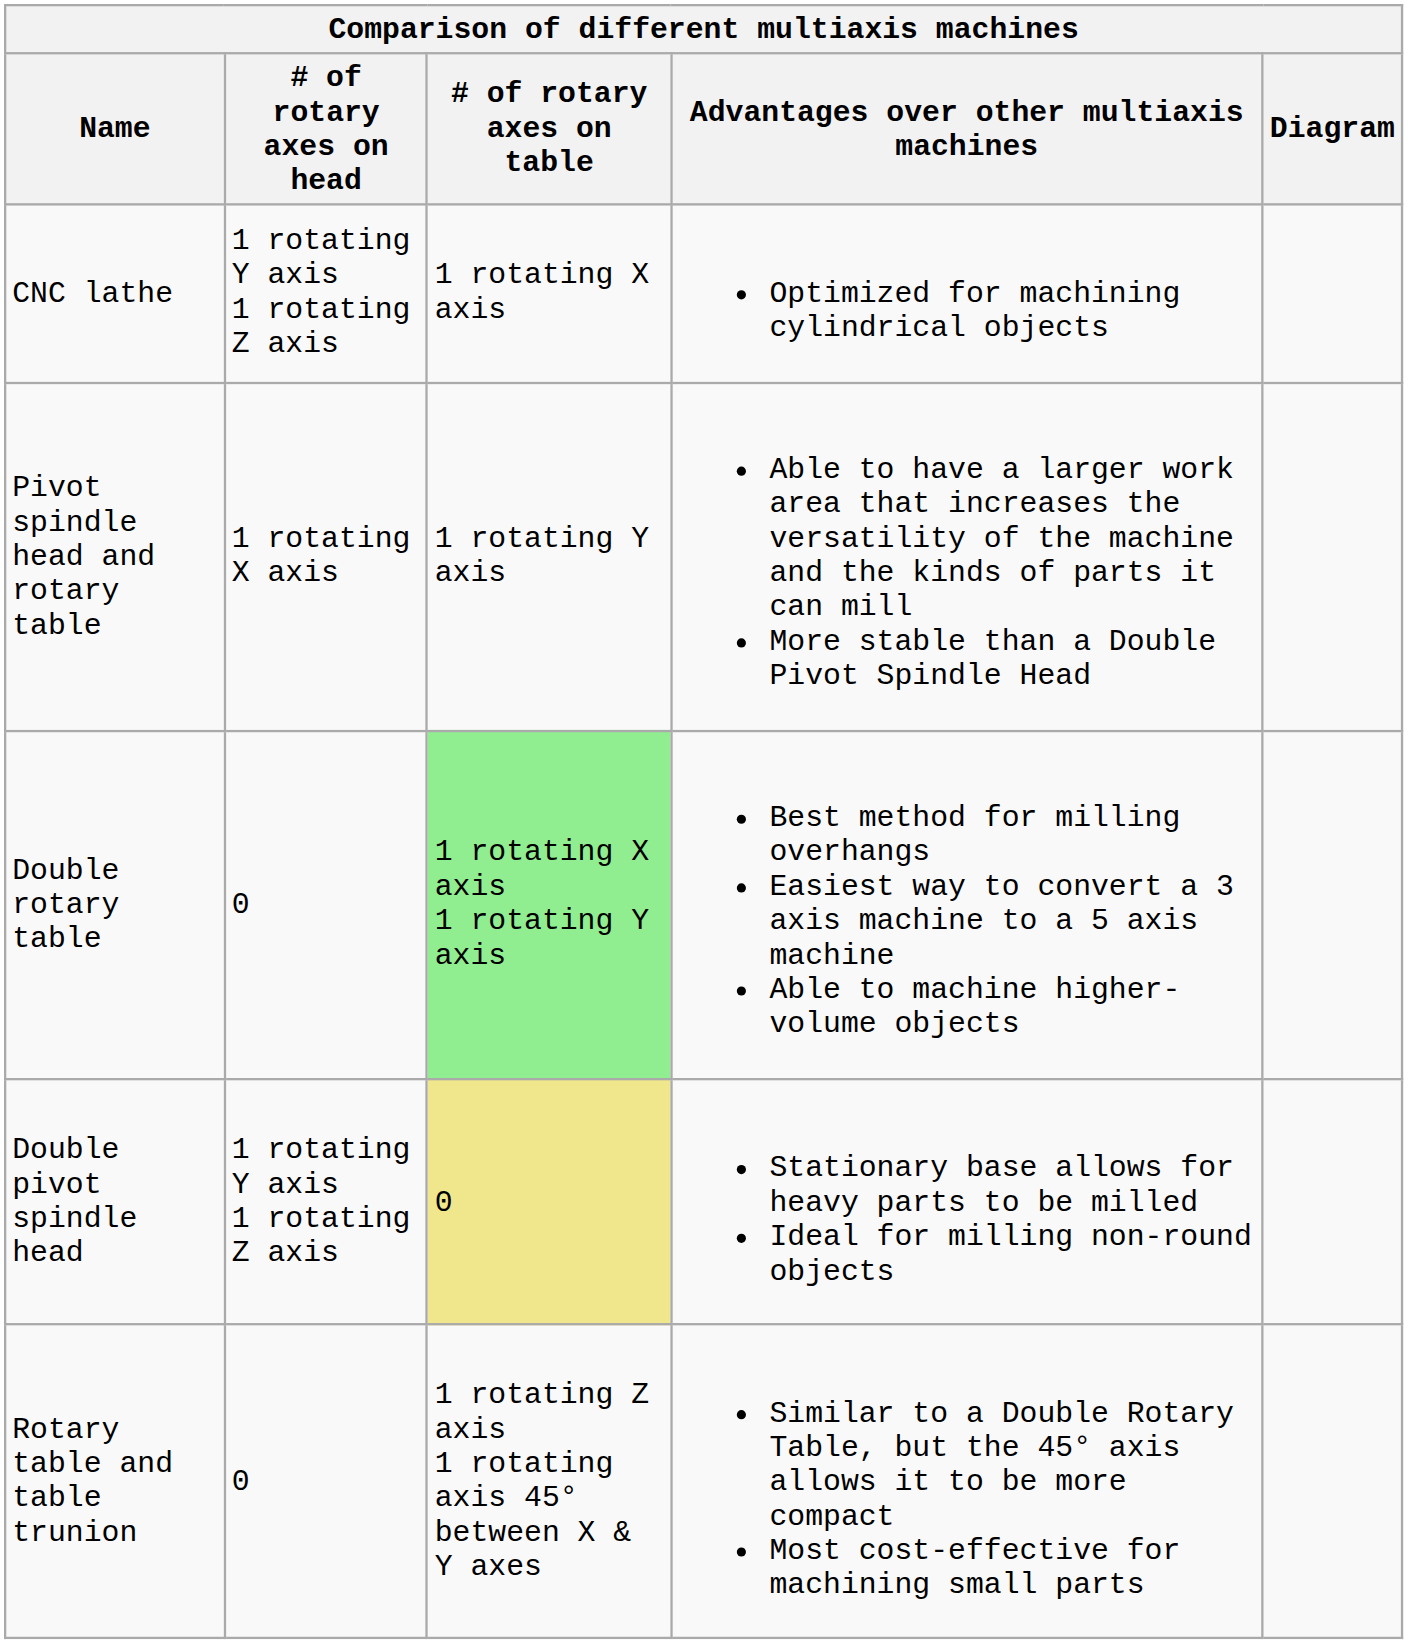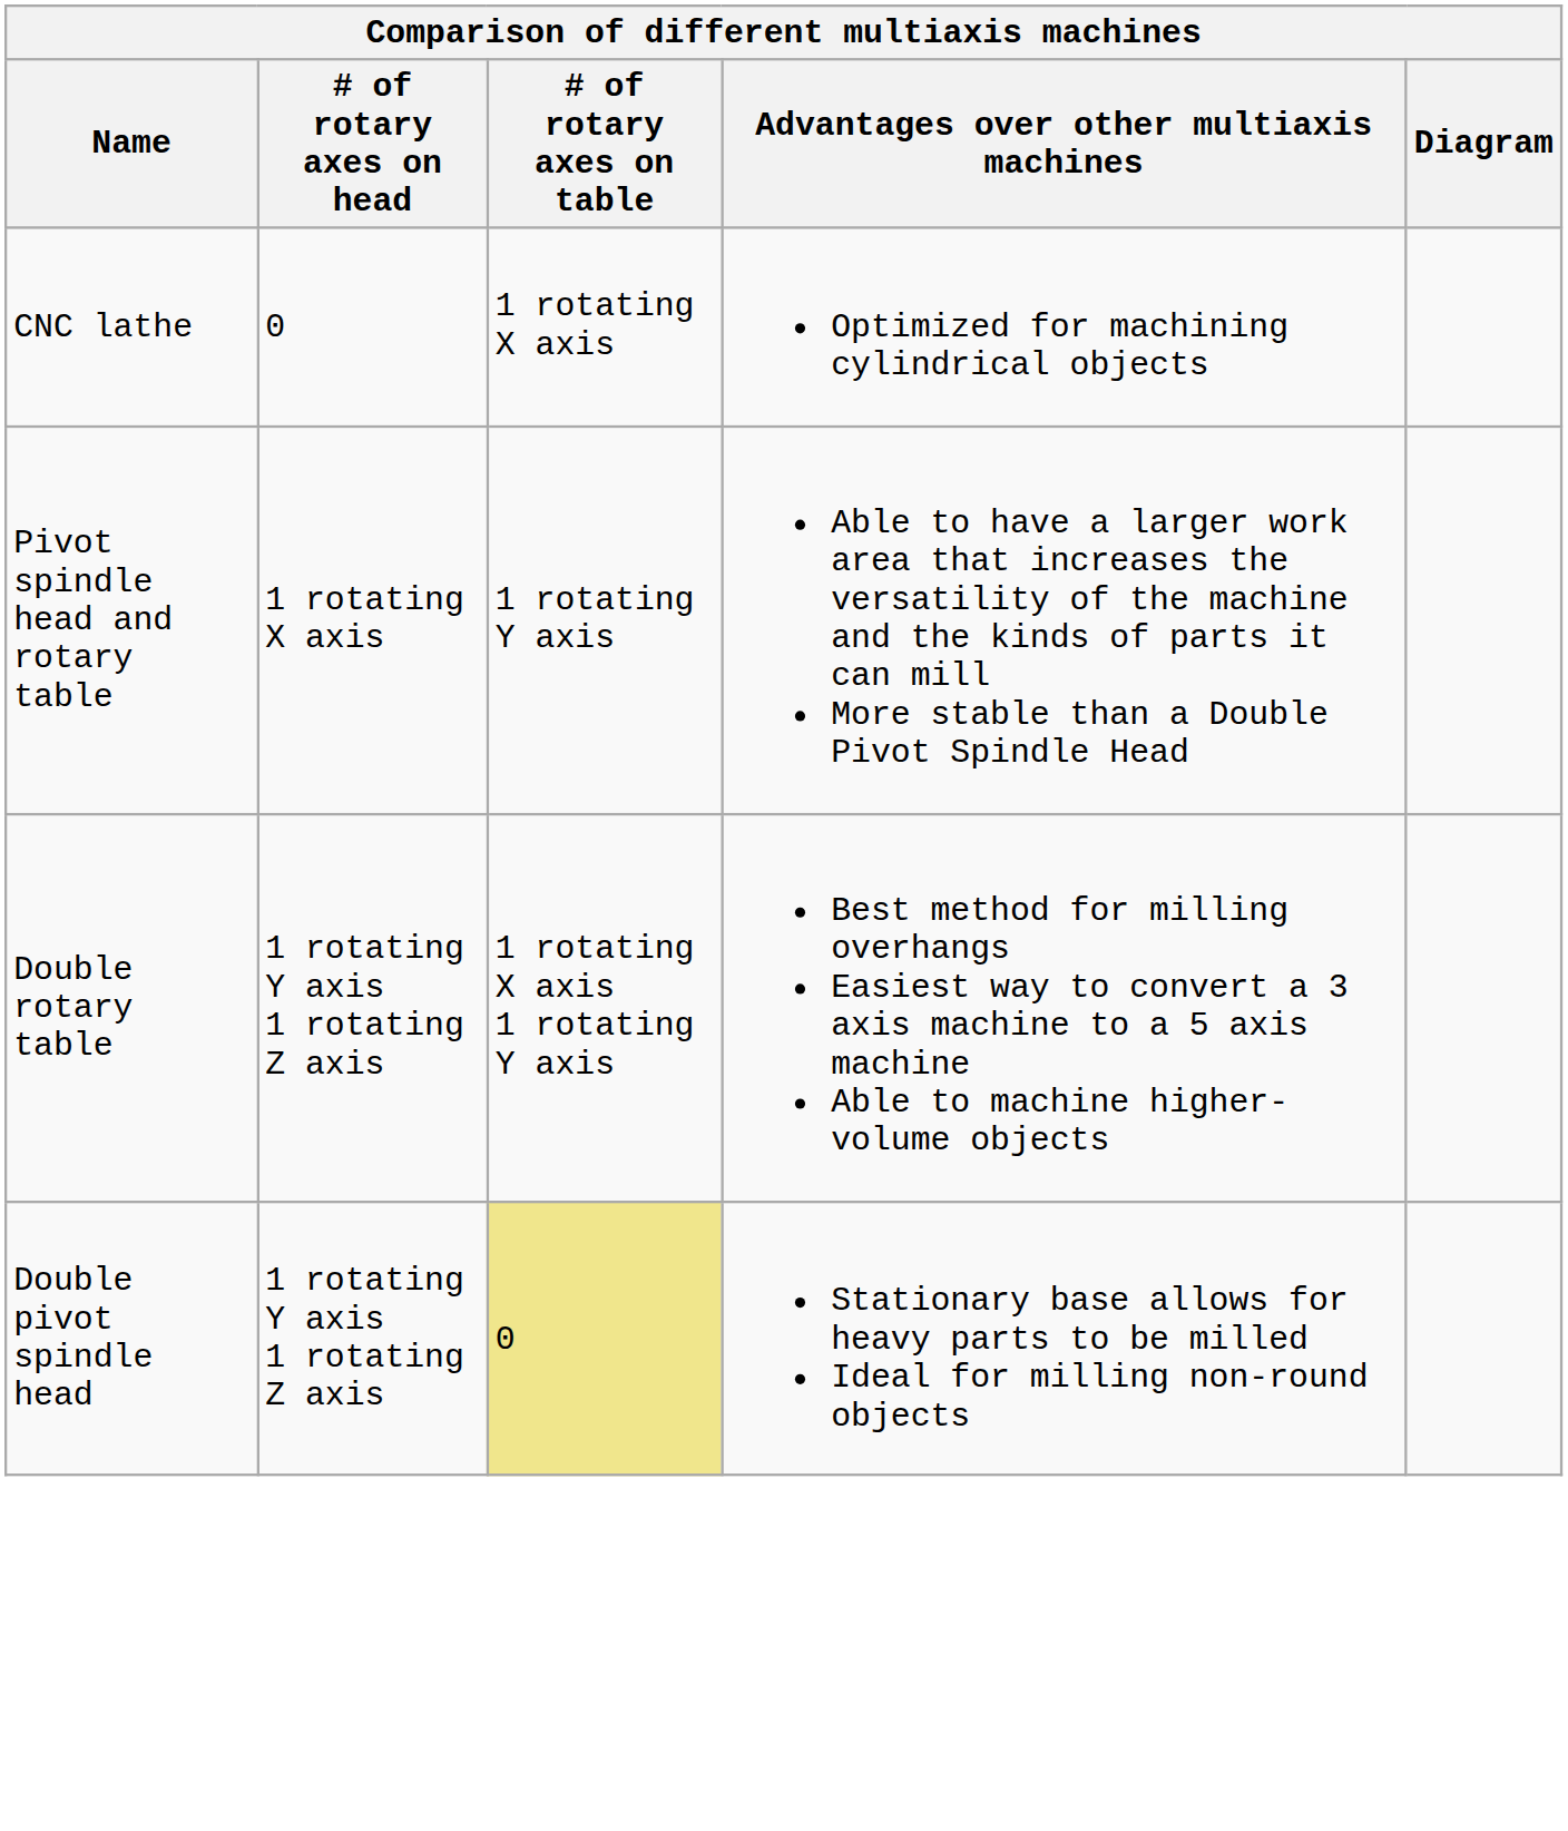 <table class="wikitable">
 <tr>
 <th colspan="5">Comparison of different multiaxis machines</th>
 </tr>
 <tr>
 <th>Name</th>
 <th># of rotary axes on head</th>
 <th># of rotary axes on table</th>
 <th>Advantages over other multiaxis machines</th>
 <th>Diagram</th>
 </tr>
 <tr>
 <td>CNC lathe</td>
-<td>1 rotating Y axis<br>1 rotating Z axis</td>
+<td>0</td>
 <td>1 rotating X axis</td>
 <td><br><ul><li>Optimized for machining cylindrical objects</li></ul></td>
 <td></td>
 </tr>
 <tr>
 <td>Pivot spindle head and rotary table</td>
 <td>1 rotating X axis</td>
 <td>1 rotating Y axis</td>
 <td><br><ul><li>Able to have a larger work area that increases the versatility of the machine and the kinds of parts it can mill</li><li>More stable than a Double Pivot Spindle Head</li></ul></td>
 <td></td>
 </tr>
 <tr>
 <td>Double rotary table</td>
-<td>0</td>
-<td style="background: lightgreen;">1 rotating X axis<br>1 rotating Y axis</td>
+<td>1 rotating Y axis<br>1 rotating Z axis</td>
+<td>1 rotating X axis<br>1 rotating Y axis</td>
 <td><br><ul><li>Best method for milling overhangs</li><li>Easiest way to convert a 3 axis machine to a 5 axis machine</li><li>Able to machine higher-volume objects</li></ul></td>
 <td></td>
 </tr>
 <tr>
 <td>Double pivot spindle head</td>
 <td>1 rotating Y axis<br>1 rotating Z axis</td>
 <td style="background: khaki;">0</td>
 <td><br><ul><li>Stationary base allows for heavy parts to be milled</li><li>Ideal for milling non-round objects</li></ul></td>
 <td></td>
 </tr>
-<tr>
-<td>Rotary table and table trunion</td>
-<td>0</td>
-<td>1 rotating Z axis<br>1 rotating axis 45° between X & Y axes</td>
-<td><br><ul><li>Similar to a Double Rotary Table, but the 45° axis allows it to be more compact</li><li>Most cost-effective for machining small parts</li></ul></td>
-<td></td>
-</tr>
 </table>
